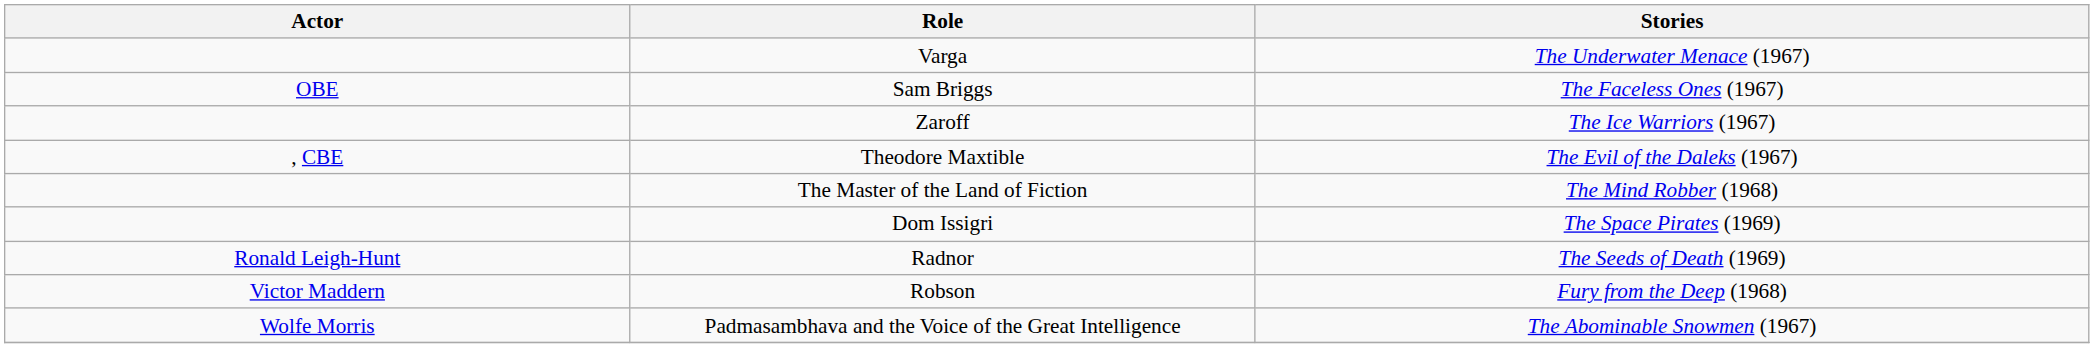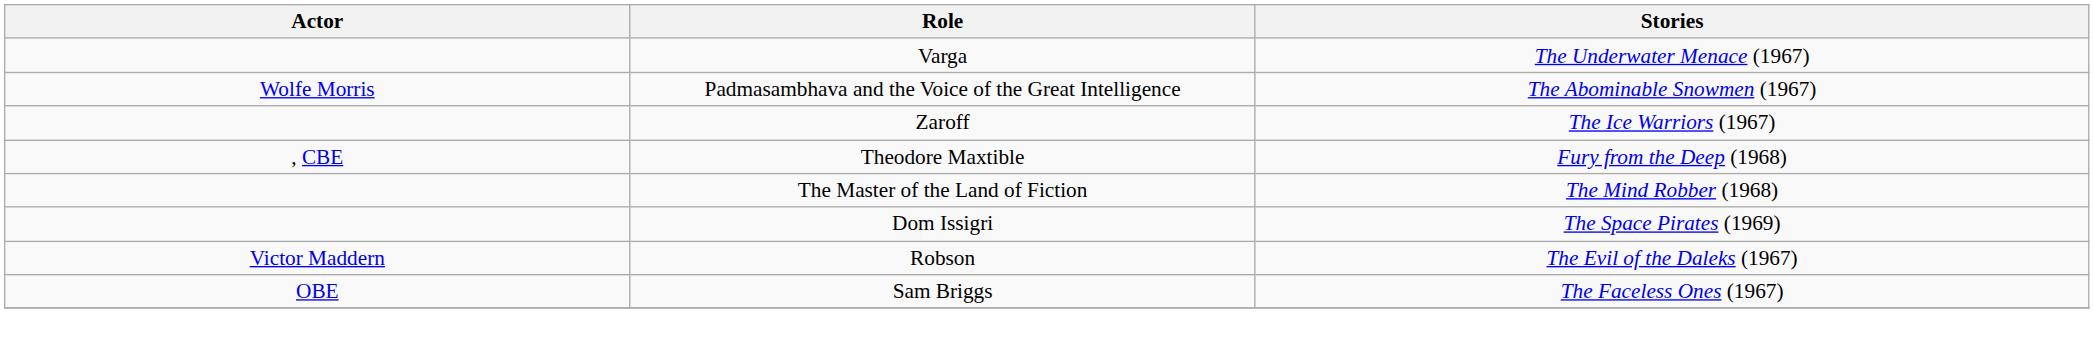 <table class="wikitable plainrowheaders sortable" style="text-align:center; width:99%;">
 <tr>
 <th style="width:30%;">Actor</th>
 <th scope="col" style="width:30%;">Role</th>
 <th scope="col" style="width:40%;">Stories</th>
 </tr>
 <tr>
 <td></td>
 <td>Varga</td>
 <td data-sort-value="039"><em><a href='#'>The Underwater Menace</a></em> (1967)</td>
 </tr>
 <tr>
-<td> <a href='#'>OBE</a></td>
-<td>Sam Briggs</td>
-<td data-sort-value="039"><em><a href='#'>The Faceless Ones</a></em> (1967)</td>
+<td><a href='#'>Wolfe Morris</a></td>
+<td>Padmasambhava and the Voice of the Great Intelligence</td>
+<td><em><a href='#'>The Abominable Snowmen</a></em> (1967)</td>
 </tr>
 <tr>
 <td></td>
 <td>Zaroff</td>
 <td data-sort-value="039"><em><a href='#'>The Ice Warriors</a></em> (1967)</td>
 </tr>
 <tr>
 <td>, <a href='#'>CBE</a></td>
 <td>Theodore Maxtible</td>
-<td data-sort-value="036"><em><a href='#'>The Evil of the Daleks</a></em> (1967)</td>
+<td><em><a href='#'>Fury from the Deep</a></em> (1968)</td>
 </tr>
 <tr>
 <td></td>
 <td>The Master of the Land of Fiction</td>
 <td data-sort-value="045"><em><a href='#'>The Mind Robber</a></em> (1968)</td>
 </tr>
 <tr>
 <td></td>
 <td>Dom Issigri</td>
 <td data-sort-value="049"><em><a href='#'>The Space Pirates</a></em> (1969)</td>
 </tr>
 <tr>
-<td><a href='#'>Ronald Leigh-Hunt</a></td>
-<td>Radnor</td>
-<td><em><a href='#'>The Seeds of Death</a></em> (1969)</td>
+<td><a href='#'>Victor Maddern</a></td>
+<td>Robson</td>
+<td data-sort-value="036"><em><a href='#'>The Evil of the Daleks</a></em> (1967)</td>
 </tr>
 <tr>
-<td><a href='#'>Victor Maddern</a></td>
-<td>Robson</td>
-<td><em><a href='#'>Fury from the Deep</a></em> (1968)</td>
-</tr>
-<tr>
-<td><a href='#'>Wolfe Morris</a></td>
-<td>Padmasambhava and the Voice of the Great Intelligence</td>
-<td><em><a href='#'>The Abominable Snowmen</a></em> (1967)</td>
+<td> <a href='#'>OBE</a></td>
+<td>Sam Briggs</td>
+<td data-sort-value="039"><em><a href='#'>The Faceless Ones</a></em> (1967)</td>
 </tr>
 <tr>
 </tr>
 </table>
